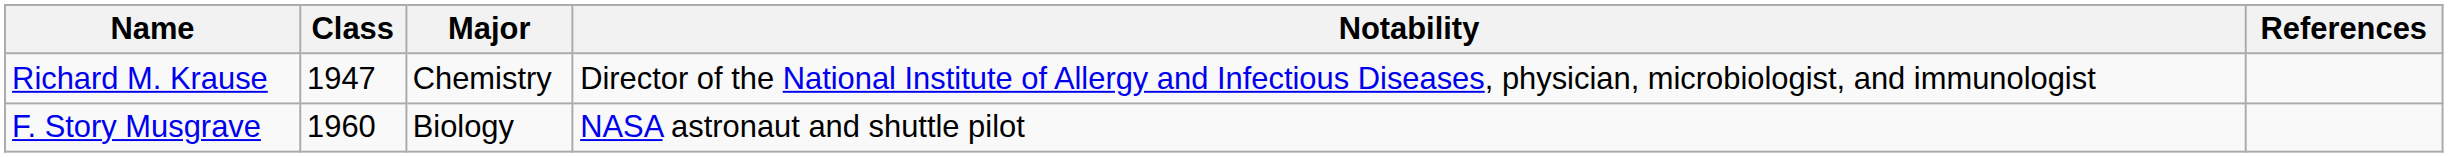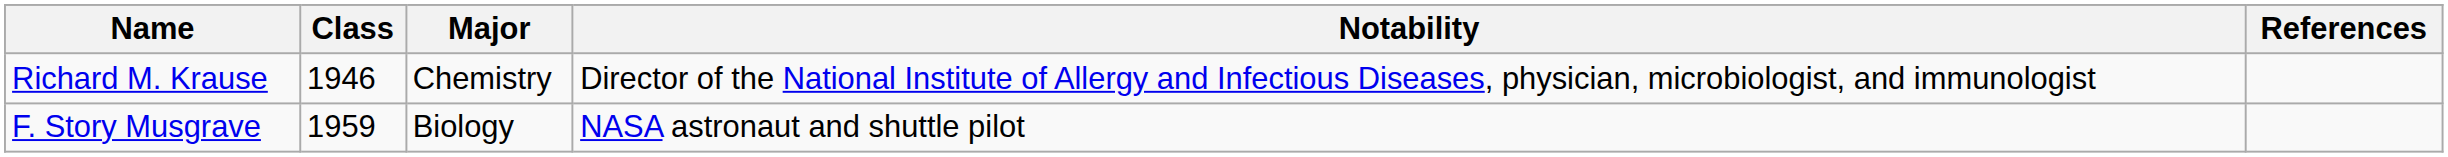 <table class="wikitable" style="width:100%;">
 <tr>
 <th>Name</th>
 <th>Class</th>
 <th>Major</th>
 <th>Notability</th>
 <th>References</th>
 </tr>
 <tr>
 <td><a href='#'>Richard M. Krause</a></td>
-<td>1947</td>
+<td>1946</td>
 <td>Chemistry</td>
 <td>Director of the <a href='#'>National Institute of Allergy and Infectious Diseases</a>, physician, microbiologist, and immunologist</td>
 <td></td>
 </tr>
 <tr>
 <td><a href='#'>F. Story Musgrave</a></td>
-<td>1960</td>
+<td>1959</td>
 <td>Biology</td>
 <td><a href='#'>NASA</a> astronaut and shuttle pilot</td>
 <td></td>
 </tr>
 </table>
